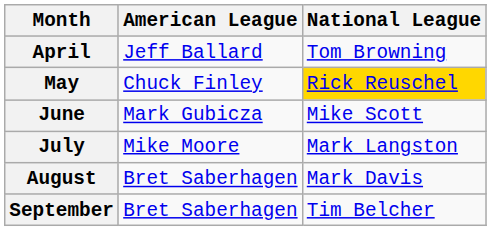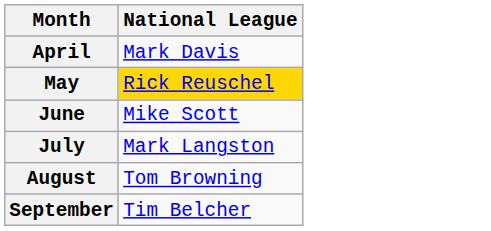 <table class="wikitable">
 <tr>
 <th>Month</th>
-<th>American League</th>
 <th>National League</th>
 </tr>
 <tr>
 <th>April</th>
-<td><a href='#'>Jeff Ballard</a></td>
-<td><a href='#'>Tom Browning</a></td>
+<td><a href='#'>Mark Davis</a></td>
 </tr>
 <tr>
 <th>May</th>
-<td><a href='#'>Chuck Finley</a></td>
 <td style="background: gold;"><a href='#'>Rick Reuschel</a></td>
 </tr>
 <tr>
 <th>June</th>
-<td><a href='#'>Mark Gubicza</a></td>
 <td><a href='#'>Mike Scott</a></td>
 </tr>
 <tr>
 <th>July</th>
-<td><a href='#'>Mike Moore</a></td>
 <td><a href='#'>Mark Langston</a></td>
 </tr>
 <tr>
 <th>August</th>
-<td><a href='#'>Bret Saberhagen</a></td>
-<td><a href='#'>Mark Davis</a></td>
+<td><a href='#'>Tom Browning</a></td>
 </tr>
 <tr>
 <th>September</th>
-<td><a href='#'>Bret Saberhagen</a></td>
 <td><a href='#'>Tim Belcher</a></td>
 </tr>
 </table>
